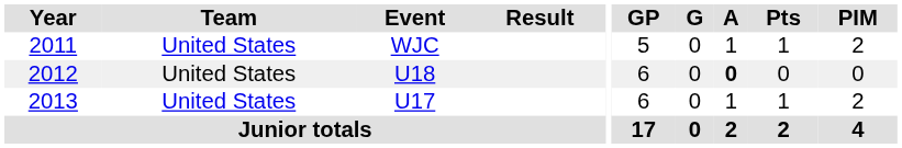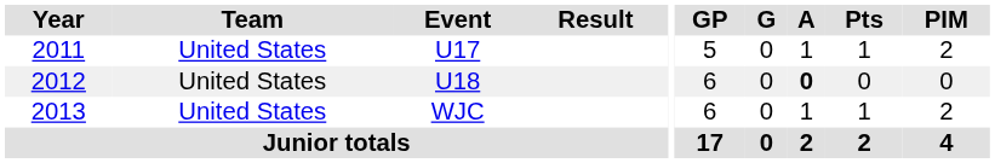 <table border="0" cellpadding="1" cellspacing="0" ID="Table3" style="text-align:center; width:40em">
 <tr ALIGN="center" bgcolor="#e0e0e0">
 <th>Year</th>
 <th>Team</th>
 <th>Event</th>
 <th>Result</th>
 <th rowspan="99" bgcolor="#ffffff"></th>
 <th>GP</th>
 <th>G</th>
 <th>A</th>
 <th>Pts</th>
 <th>PIM</th>
 </tr>
 <tr>
 <td><a href='#'>2011</a></td>
 <td><a href='#'>United States</a></td>
-<td><a href='#'>WJC</a></td>
+<td><a href='#'>U17</a></td>
 <td></td>
 <td>5</td>
 <td>0</td>
 <td>1</td>
 <td>1</td>
 <td>2</td>
 </tr>
 <tr bgcolor="#f0f0f0">
 <td><a href='#'>2012</a></td>
 <td>United States</td>
 <td><a href='#'>U18</a></td>
 <td></td>
 <td>6</td>
 <td>0</td>
 <td><strong>0</strong></td>
 <td>0</td>
 <td>0</td>
 </tr>
 <tr>
 <td><a href='#'>2013</a></td>
 <td><a href='#'>United States</a></td>
-<td><a href='#'>U17</a></td>
+<td><a href='#'>WJC</a></td>
 <td></td>
 <td>6</td>
 <td>0</td>
 <td>1</td>
 <td>1</td>
 <td>2</td>
 </tr>
 <tr bgcolor="#e0e0e0">
 <th colspan="4">Junior totals</th>
 <th>17</th>
 <th>0</th>
 <th>2</th>
 <th>2</th>
 <th>4</th>
 </tr>
 </table>
